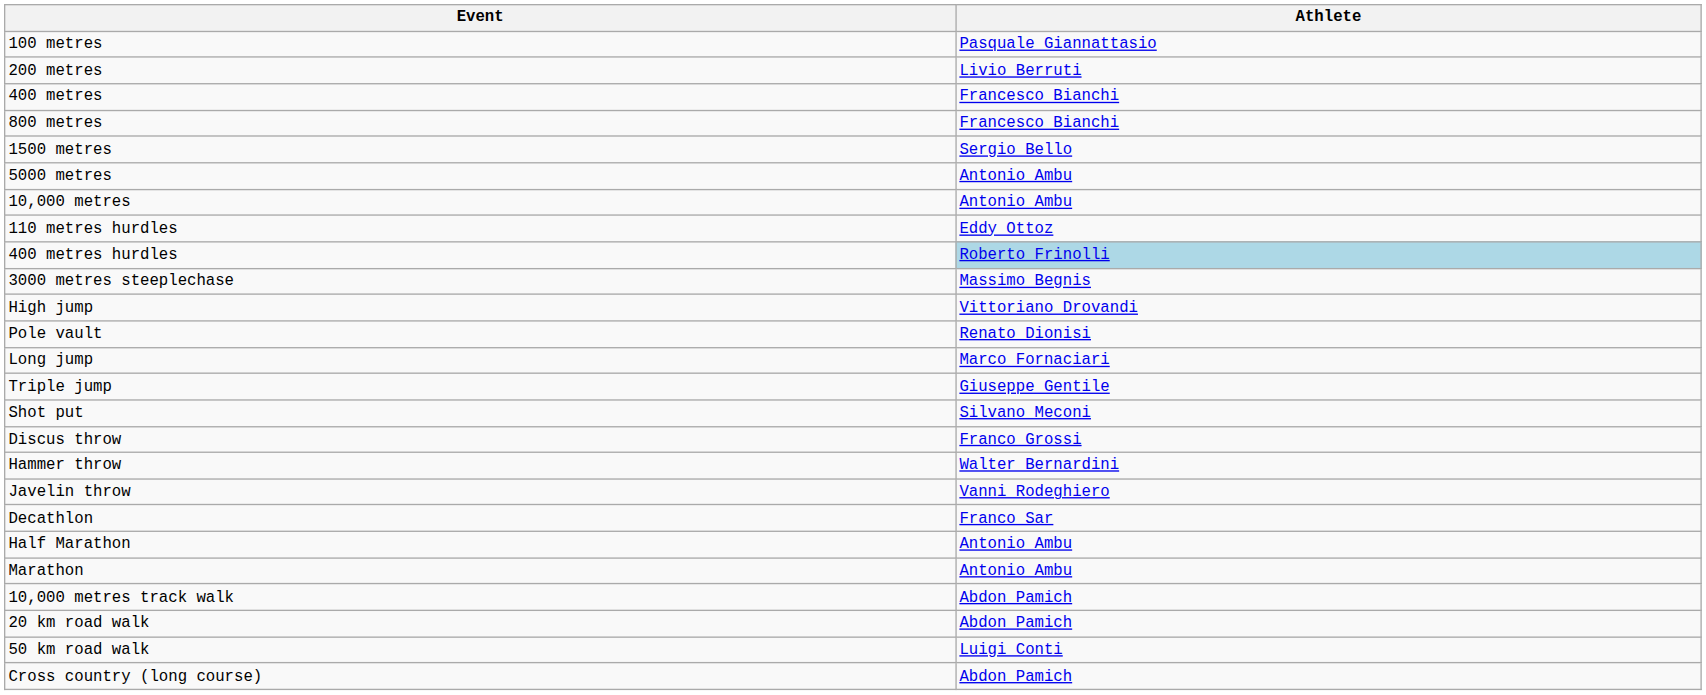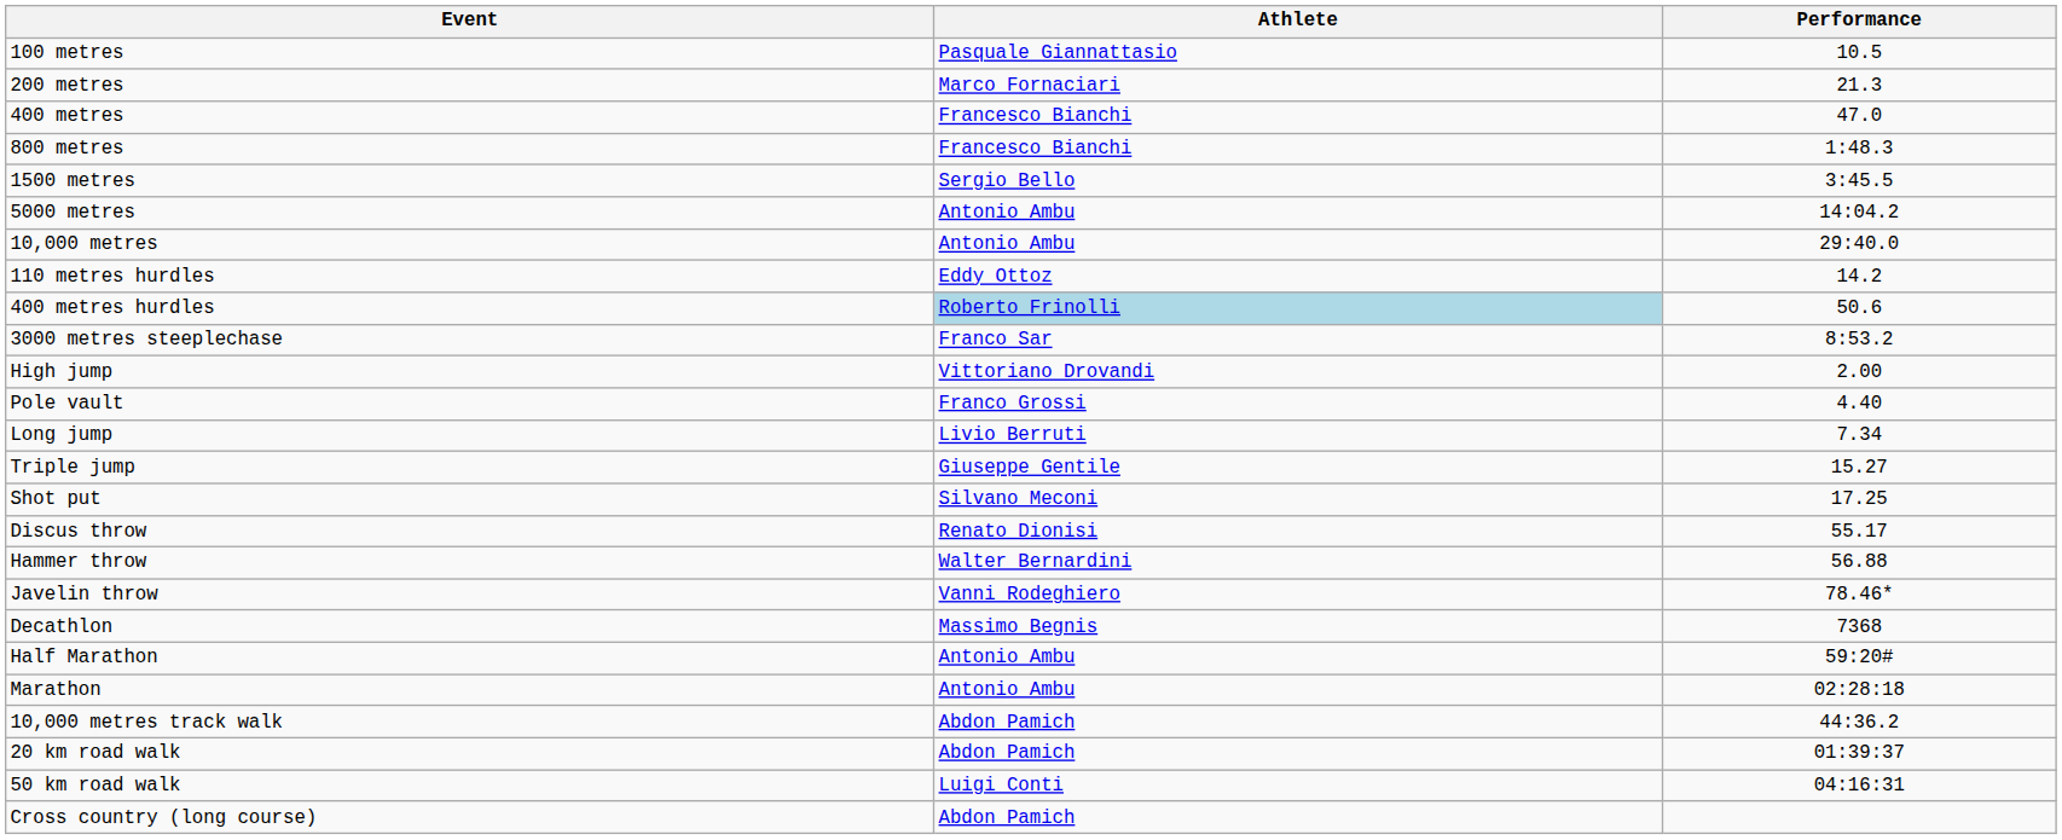 <table class="wikitable" width=80% style="font-size:90%; text-align:left;">
 <tr>
 <th>Event</th>
 <th>Athlete</th>
+<th>Performance</th>
 </tr>
 <tr>
 <td>100 metres</td>
 <td><a href='#'>Pasquale Giannattasio</a></td>
+<td align=center>10.5</td>
 </tr>
 <tr>
 <td>200 metres</td>
-<td><a href='#'>Livio Berruti</a></td>
+<td><a href='#'>Marco Fornaciari</a></td>
+<td align=center>21.3</td>
 </tr>
 <tr>
 <td>400 metres</td>
 <td><a href='#'>Francesco Bianchi</a></td>
+<td align=center>47.0</td>
 </tr>
 <tr>
 <td>800 metres</td>
 <td><a href='#'>Francesco Bianchi</a></td>
+<td align=center>1:48.3</td>
 </tr>
 <tr>
 <td>1500 metres</td>
 <td><a href='#'>Sergio Bello</a></td>
+<td align=center>3:45.5</td>
 </tr>
 <tr>
 <td>5000 metres</td>
 <td><a href='#'>Antonio Ambu</a></td>
+<td align=center>14:04.2</td>
 </tr>
 <tr>
 <td>10,000 metres</td>
 <td><a href='#'>Antonio Ambu</a></td>
+<td align=center>29:40.0</td>
 </tr>
 <tr>
 <td>110 metres hurdles</td>
 <td><a href='#'>Eddy Ottoz</a></td>
+<td align=center>14.2</td>
 </tr>
 <tr>
 <td>400 metres hurdles</td>
 <td style="background: lightblue;"><a href='#'>Roberto Frinolli</a></td>
+<td align=center>50.6</td>
 </tr>
 <tr>
 <td>3000 metres steeplechase</td>
-<td><a href='#'>Massimo Begnis</a></td>
+<td><a href='#'>Franco Sar</a></td>
+<td align=center>8:53.2</td>
 </tr>
 <tr>
 <td>High jump</td>
 <td><a href='#'>Vittoriano Drovandi</a></td>
+<td align=center>2.00</td>
 </tr>
 <tr>
 <td>Pole vault</td>
-<td><a href='#'>Renato Dionisi</a></td>
+<td><a href='#'>Franco Grossi</a></td>
+<td align=center>4.40</td>
 </tr>
 <tr>
 <td>Long jump</td>
-<td><a href='#'>Marco Fornaciari</a></td>
+<td><a href='#'>Livio Berruti</a></td>
+<td align=center>7.34</td>
 </tr>
 <tr>
 <td>Triple jump</td>
 <td><a href='#'>Giuseppe Gentile</a></td>
+<td align=center>15.27</td>
 </tr>
 <tr>
 <td>Shot put</td>
 <td><a href='#'>Silvano Meconi</a></td>
+<td align=center>17.25</td>
 </tr>
 <tr>
 <td>Discus throw</td>
-<td><a href='#'>Franco Grossi</a></td>
+<td><a href='#'>Renato Dionisi</a></td>
+<td align=center>55.17</td>
 </tr>
 <tr>
 <td>Hammer throw</td>
 <td><a href='#'>Walter Bernardini</a></td>
+<td align=center>56.88</td>
 </tr>
 <tr>
 <td>Javelin throw</td>
 <td><a href='#'>Vanni Rodeghiero</a></td>
+<td align=center>78.46*</td>
 </tr>
 <tr>
 <td>Decathlon</td>
-<td><a href='#'>Franco Sar</a></td>
+<td><a href='#'>Massimo Begnis</a></td>
+<td align=center>7368</td>
 </tr>
 <tr>
 <td>Half Marathon</td>
 <td><a href='#'>Antonio Ambu</a></td>
+<td align=center>59:20#</td>
 </tr>
 <tr>
 <td>Marathon</td>
 <td><a href='#'>Antonio Ambu</a></td>
+<td align=center>02:28:18</td>
 </tr>
 <tr>
 <td>10,000 metres track walk</td>
 <td><a href='#'>Abdon Pamich</a></td>
+<td align=center>44:36.2</td>
 </tr>
 <tr>
 <td>20 km road walk</td>
 <td><a href='#'>Abdon Pamich</a></td>
+<td align=center>01:39:37</td>
 </tr>
 <tr>
 <td>50 km road walk</td>
 <td><a href='#'>Luigi Conti</a></td>
+<td align=center>04:16:31</td>
 </tr>
 <tr>
 <td>Cross country (long course)</td>
 <td><a href='#'>Abdon Pamich</a></td>
+<td align=center></td>
 </tr>
 </table>
